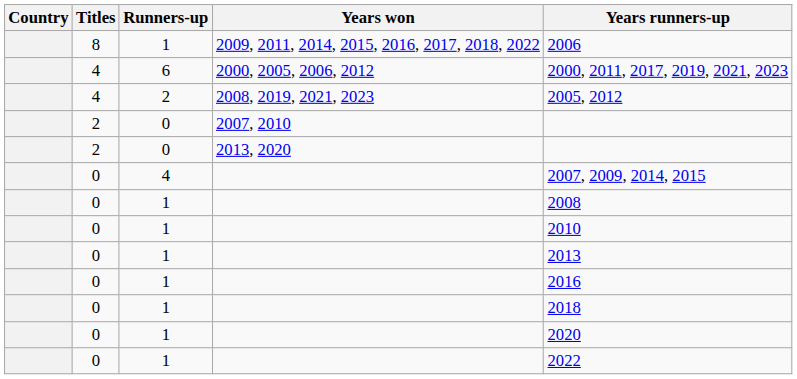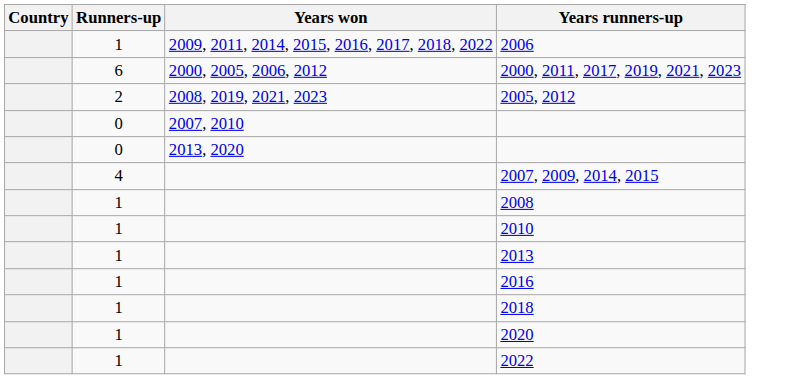 <table class="wikitable plainrowheaders sortable">
 <tr>
 <th scope="col">Country</th>
-<th scope="col">Titles</th>
 <th scope="col">Runners-up</th>
 <th scope="col">Years won</th>
 <th scope="col">Years runners-up</th>
 </tr>
 <tr>
 <th align="left" scope="row"></th>
-<td align="center">8</td>
 <td align="center">1</td>
 <td><a href='#'>2009</a>, <a href='#'>2011</a>, <a href='#'>2014</a>, <a href='#'>2015</a>, <a href='#'>2016</a>, <a href='#'>2017</a>, <a href='#'>2018</a>, <a href='#'>2022</a></td>
 <td><a href='#'>2006</a></td>
 </tr>
 <tr>
 <th align="left" scope="row"></th>
-<td align="center">4</td>
 <td align="center">6</td>
 <td><a href='#'>2000</a>, <a href='#'>2005</a>, <a href='#'>2006</a>, <a href='#'>2012</a></td>
 <td><a href='#'>2000</a>, <a href='#'>2011</a>, <a href='#'>2017</a>, <a href='#'>2019</a>, <a href='#'>2021</a>, <a href='#'>2023</a></td>
 </tr>
 <tr>
 <th align="left" scope="row"></th>
-<td align="center">4</td>
 <td align="center">2</td>
 <td><a href='#'>2008</a>, <a href='#'>2019</a>, <a href='#'>2021</a>, <a href='#'>2023</a></td>
 <td><a href='#'>2005</a>, <a href='#'>2012</a></td>
 </tr>
 <tr>
 <th align="left" scope="row"></th>
-<td align="center">2</td>
 <td align="center">0</td>
 <td><a href='#'>2007</a>, <a href='#'>2010</a></td>
 <td align="center"></td>
 </tr>
 <tr>
 <th align="left" scope="row"></th>
-<td align="center">2</td>
 <td align="center">0</td>
 <td><a href='#'>2013</a>, <a href='#'>2020</a></td>
 <td align="center"></td>
 </tr>
 <tr>
 <th align="left" scope="row"></th>
-<td align="center">0</td>
 <td align="center">4</td>
 <td align="center"></td>
 <td><a href='#'>2007</a>, <a href='#'>2009</a>, <a href='#'>2014</a>, <a href='#'>2015</a></td>
 </tr>
 <tr>
 <th align="left" scope="row"></th>
-<td align="center">0</td>
 <td align="center">1</td>
 <td align="center"></td>
 <td><a href='#'>2008</a></td>
 </tr>
 <tr>
 <th align="left" scope="row"></th>
-<td align="center">0</td>
 <td align="center">1</td>
 <td align="center"></td>
 <td><a href='#'>2010</a></td>
 </tr>
 <tr>
 <th align="left" scope="row"></th>
-<td align="center">0</td>
 <td align="center">1</td>
 <td align="center"></td>
 <td><a href='#'>2013</a></td>
 </tr>
 <tr>
 <th align="left" scope="row"></th>
-<td align="center">0</td>
 <td align="center">1</td>
 <td align="center"></td>
 <td><a href='#'>2016</a></td>
 </tr>
 <tr>
 <th align="left" scope="row"></th>
-<td align="center">0</td>
 <td align="center">1</td>
 <td align="center"></td>
 <td><a href='#'>2018</a></td>
 </tr>
 <tr>
 <th align="left" scope="row"></th>
-<td align="center">0</td>
 <td align="center">1</td>
 <td align="center"></td>
 <td><a href='#'>2020</a></td>
 </tr>
 <tr>
 <th align="left" scope="row"></th>
-<td align="center">0</td>
 <td align="center">1</td>
 <td align="center"></td>
 <td><a href='#'>2022</a></td>
 </tr>
 </table>
